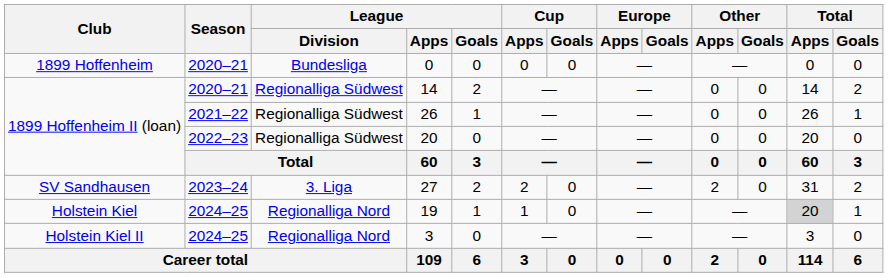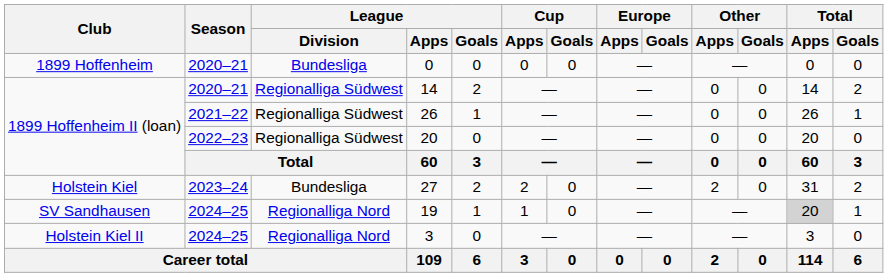 <table class="wikitable" style="text-align:center">
 <tr>
 <th rowspan="2">Club</th>
 <th rowspan="2">Season</th>
 <th colspan="3">League</th>
 <th colspan="2">Cup</th>
 <th colspan="2">Europe</th>
 <th colspan="2">Other</th>
 <th colspan="2">Total</th>
 </tr>
 <tr>
 <th>Division</th>
 <th>Apps</th>
 <th>Goals</th>
 <th>Apps</th>
 <th>Goals</th>
 <th>Apps</th>
 <th>Goals</th>
 <th>Apps</th>
 <th>Goals</th>
 <th>Apps</th>
 <th>Goals</th>
 </tr>
 <tr>
 <td><a href='#'>1899 Hoffenheim</a></td>
 <td><a href='#'>2020–21</a></td>
 <td><a href='#'>Bundesliga</a></td>
 <td>0</td>
 <td>0</td>
 <td>0</td>
 <td>0</td>
 <td colspan="2">—</td>
 <td colspan="2">—</td>
 <td>0</td>
 <td>0</td>
 </tr>
 <tr>
 <td rowspan="4"><a href='#'>1899 Hoffenheim II</a> (loan)</td>
 <td><a href='#'>2020–21</a></td>
 <td><a href='#'>Regionalliga Südwest</a></td>
 <td>14</td>
 <td>2</td>
 <td colspan="2">—</td>
 <td colspan="2">—</td>
 <td>0</td>
 <td>0</td>
 <td>14</td>
 <td>2</td>
 </tr>
 <tr>
 <td><a href='#'>2021–22</a></td>
 <td>Regionalliga Südwest</td>
 <td>26</td>
 <td>1</td>
 <td colspan="2">—</td>
 <td colspan="2">—</td>
 <td>0</td>
 <td>0</td>
 <td>26</td>
 <td>1</td>
 </tr>
 <tr>
 <td><a href='#'>2022–23</a></td>
 <td>Regionalliga Südwest</td>
 <td>20</td>
 <td>0</td>
 <td colspan="2">—</td>
 <td colspan="2">—</td>
 <td>0</td>
 <td>0</td>
 <td>20</td>
 <td>0</td>
 </tr>
 <tr>
 <th colspan="2">Total</th>
 <th>60</th>
 <th>3</th>
 <th colspan="2">—</th>
 <th colspan="2">—</th>
 <th>0</th>
 <th>0</th>
 <th>60</th>
 <th>3</th>
 </tr>
 <tr>
-<td><a href='#'>SV Sandhausen</a></td>
+<td><a href='#'>Holstein Kiel</a></td>
 <td><a href='#'>2023–24</a></td>
-<td><a href='#'>3. Liga</a></td>
+<td>Bundesliga</td>
 <td>27</td>
 <td>2</td>
 <td>2</td>
 <td>0</td>
 <td colspan="2">—</td>
 <td>2</td>
 <td>0</td>
 <td>31</td>
 <td>2</td>
 </tr>
 <tr>
-<td><a href='#'>Holstein Kiel</a></td>
+<td><a href='#'>SV Sandhausen</a></td>
 <td><a href='#'>2024–25</a></td>
 <td><a href='#'>Regionalliga Nord</a></td>
 <td>19</td>
 <td>1</td>
 <td>1</td>
 <td>0</td>
 <td colspan="2">—</td>
 <td colspan="2">—</td>
 <td style="background: lightgrey;">20</td>
 <td>1</td>
 </tr>
 <tr>
 <td><a href='#'>Holstein Kiel II</a></td>
 <td><a href='#'>2024–25</a></td>
 <td><a href='#'>Regionalliga Nord</a></td>
 <td>3</td>
 <td>0</td>
 <td colspan="2">—</td>
 <td colspan="2">—</td>
 <td colspan="2">—</td>
 <td>3</td>
 <td>0</td>
 </tr>
 <tr>
 <th colspan="3">Career total</th>
 <th>109</th>
 <th>6</th>
 <th>3</th>
 <th>0</th>
 <th>0</th>
 <th>0</th>
 <th>2</th>
 <th>0</th>
 <th>114</th>
 <th>6</th>
 </tr>
 </table>
